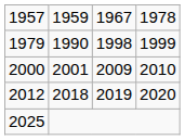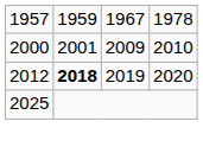 <table class="wikitable">
 <tr>
 <td>1957</td>
 <td>1959</td>
 <td>1967</td>
 <td>1978</td>
-</tr>
-<tr>
-<td>1979</td>
-<td>1990</td>
-<td>1998</td>
-<td>1999</td>
 </tr>
 <tr>
 <td>2000</td>
 <td>2001</td>
 <td>2009</td>
 <td>2010</td>
 </tr>
 <tr>
 <td>2012</td>
-<td>2018</td>
+<td><strong>2018</strong></td>
 <td>2019</td>
 <td>2020</td>
 </tr>
 <tr>
 <td>2025</td>
 </tr>
 </table>
